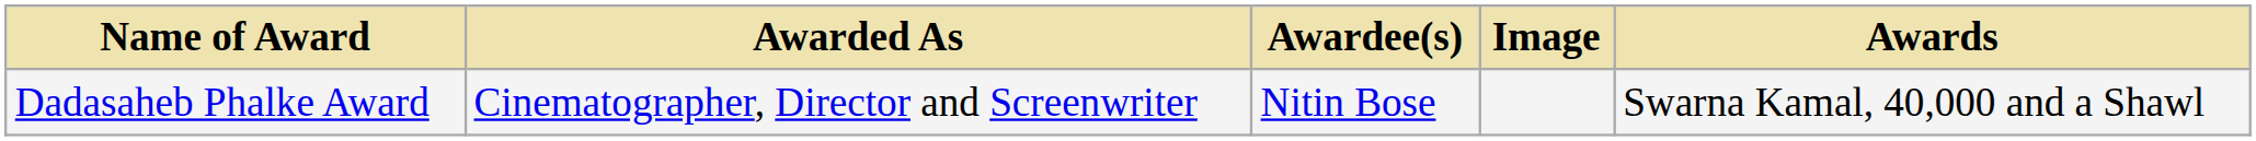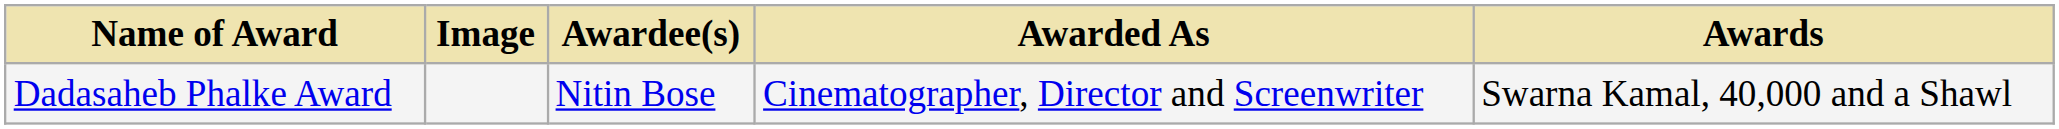 <table class="wikitable" style="width:100%;">
 <tr>
 <th style="background-color:#EFE4B0;">Name of Award</th>
+<th style="background-color:#EFE4B0;">Image</th>
+<th style="background-color:#EFE4B0;">Awardee(s)</th>
 <th style="background-color:#EFE4B0;">Awarded As</th>
-<th style="background-color:#EFE4B0;">Awardee(s)</th>
-<th style="background-color:#EFE4B0;">Image</th>
 <th style="background-color:#EFE4B0;">Awards</th>
 </tr>
 <tr style="background-color:#F4F4F4">
 <td><a href='#'>Dadasaheb Phalke Award</a></td>
+<td></td>
+<td><a href='#'>Nitin Bose</a></td>
 <td><a href='#'>Cinematographer</a>, <a href='#'>Director</a> and <a href='#'>Screenwriter</a></td>
-<td><a href='#'>Nitin Bose</a></td>
-<td></td>
 <td>Swarna Kamal, 40,000 and a Shawl</td>
 </tr>
 </table>
